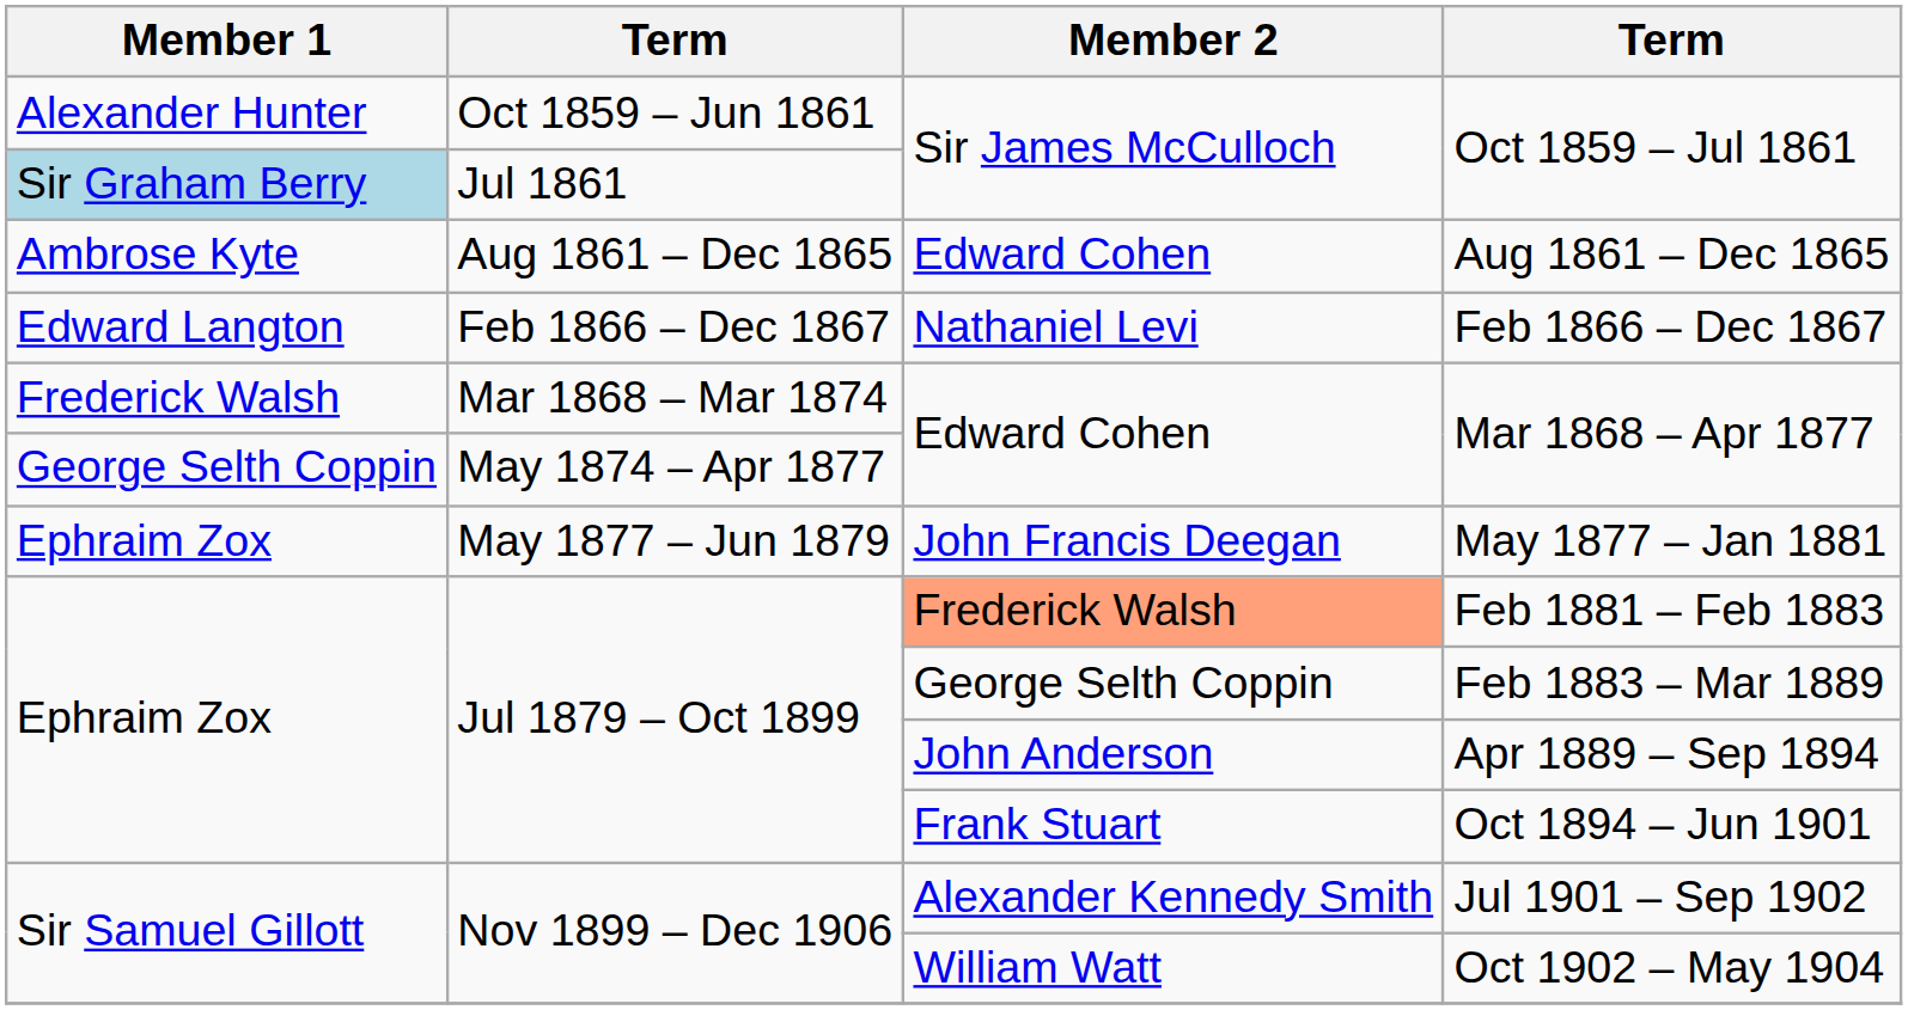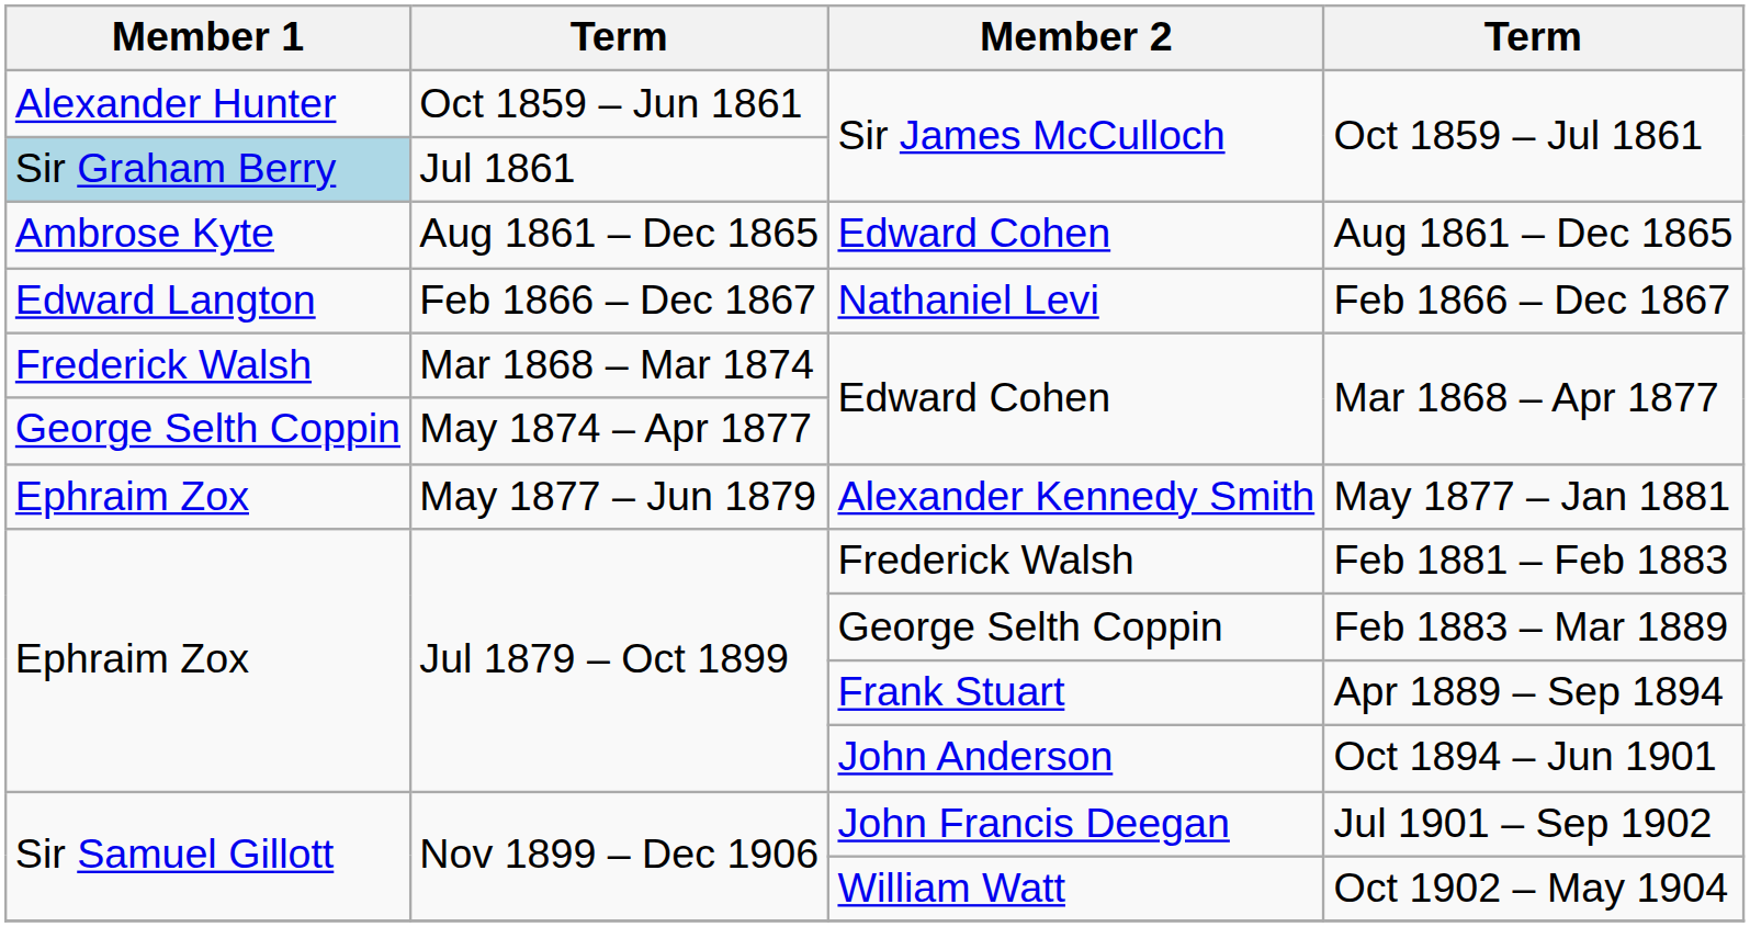 <table class="wikitable">
 <tr>
 <th>Member 1</th>
 <th>Term</th>
 <th>Member 2</th>
 <th>Term</th>
 </tr>
 <tr>
 <td><a href='#'>Alexander Hunter</a></td>
 <td>Oct 1859 – Jun 1861</td>
 <td rowspan =2>Sir <a href='#'>James McCulloch</a></td>
 <td rowspan =2>Oct 1859 – Jul 1861</td>
 </tr>
 <tr>
 <td style="background: lightblue;">Sir <a href='#'>Graham Berry</a></td>
 <td>Jul 1861</td>
 </tr>
 <tr>
 <td><a href='#'>Ambrose Kyte</a></td>
 <td>Aug 1861 – Dec 1865</td>
 <td><a href='#'>Edward Cohen</a></td>
 <td>Aug 1861 – Dec 1865</td>
 </tr>
 <tr>
 <td><a href='#'>Edward Langton</a></td>
 <td>Feb 1866 – Dec 1867</td>
 <td><a href='#'>Nathaniel Levi</a></td>
 <td>Feb 1866 – Dec 1867</td>
 </tr>
 <tr>
 <td><a href='#'>Frederick Walsh</a></td>
 <td>Mar 1868 – Mar 1874</td>
 <td rowspan=2>Edward Cohen</td>
 <td rowspan=2>Mar 1868 – Apr 1877</td>
 </tr>
 <tr>
 <td><a href='#'>George Selth Coppin</a></td>
 <td>May 1874 – Apr 1877</td>
 </tr>
 <tr>
 <td><a href='#'>Ephraim Zox</a></td>
 <td>May 1877 – Jun 1879 </td>
-<td><a href='#'>John Francis Deegan</a></td>
+<td><a href='#'>Alexander Kennedy Smith</a></td>
 <td>May 1877 – Jan 1881</td>
 </tr>
 <tr>
 <td rowspan=4>Ephraim Zox</td>
 <td rowspan=4>Jul 1879 – Oct 1899</td>
-<td style="background: lightsalmon;">Frederick Walsh</td>
+<td>Frederick Walsh</td>
 <td>Feb 1881 – Feb 1883</td>
 </tr>
 <tr>
 <td>George Selth Coppin</td>
 <td>Feb 1883 – Mar 1889</td>
 </tr>
 <tr>
-<td><a href='#'>John Anderson</a></td>
+<td><a href='#'>Frank Stuart</a></td>
 <td>Apr 1889 – Sep 1894</td>
 </tr>
 <tr>
-<td><a href='#'>Frank Stuart</a></td>
+<td><a href='#'>John Anderson</a></td>
 <td>Oct 1894 – Jun 1901</td>
 </tr>
 <tr>
 <td rowspan=2>Sir <a href='#'>Samuel Gillott</a> </td>
 <td rowspan=2>Nov 1899 – Dec 1906</td>
-<td><a href='#'>Alexander Kennedy Smith</a></td>
+<td><a href='#'>John Francis Deegan</a></td>
 <td>Jul 1901 – Sep 1902</td>
 </tr>
 <tr>
 <td><a href='#'>William Watt</a></td>
 <td>Oct 1902 – May 1904</td>
 </tr>
 <tr>
 </tr>
 </table>
